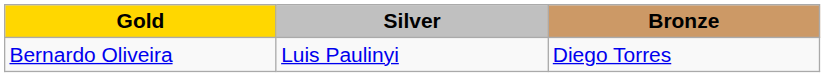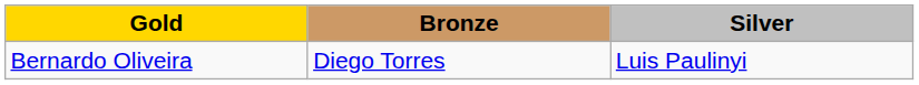 <table class="wikitable" style="text-align:left">
 <tr align="center">
 <td width=200 bgcolor=gold><strong>Gold</strong></td>
+<td width=200 bgcolor=CC9966><strong>Bronze</strong></td>
 <td width=200 bgcolor=silver><strong>Silver</strong></td>
-<td width=200 bgcolor=CC9966><strong>Bronze</strong></td>
 </tr>
 <tr>
 <td><a href='#'>Bernardo Oliveira</a><br><em></em></td>
+<td><a href='#'>Diego Torres</a><br><em></em></td>
 <td><a href='#'>Luis Paulinyi</a><br><em></em></td>
-<td><a href='#'>Diego Torres</a><br><em></em></td>
 </tr>
 </table>
